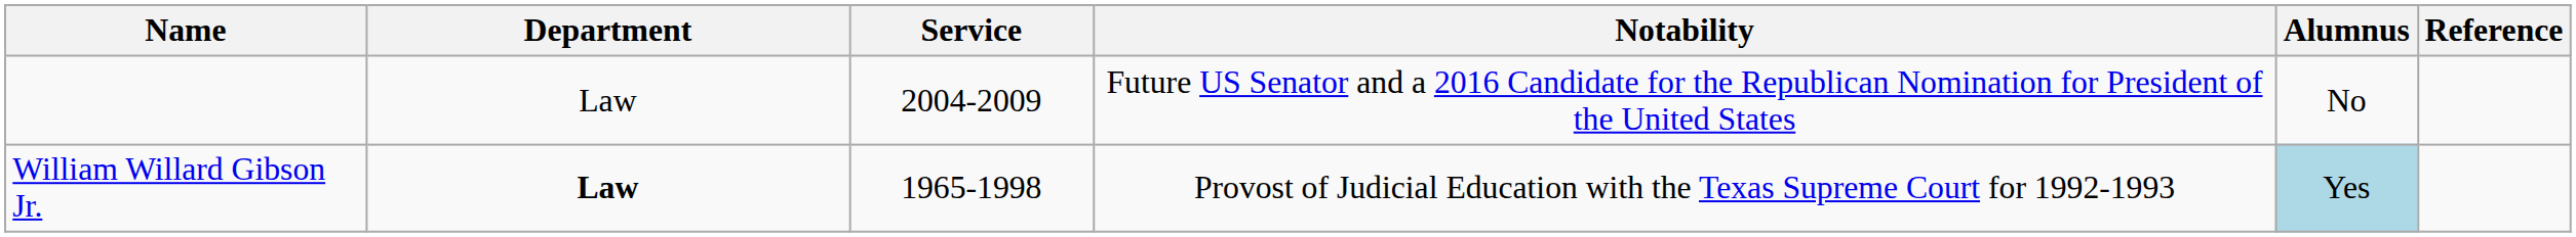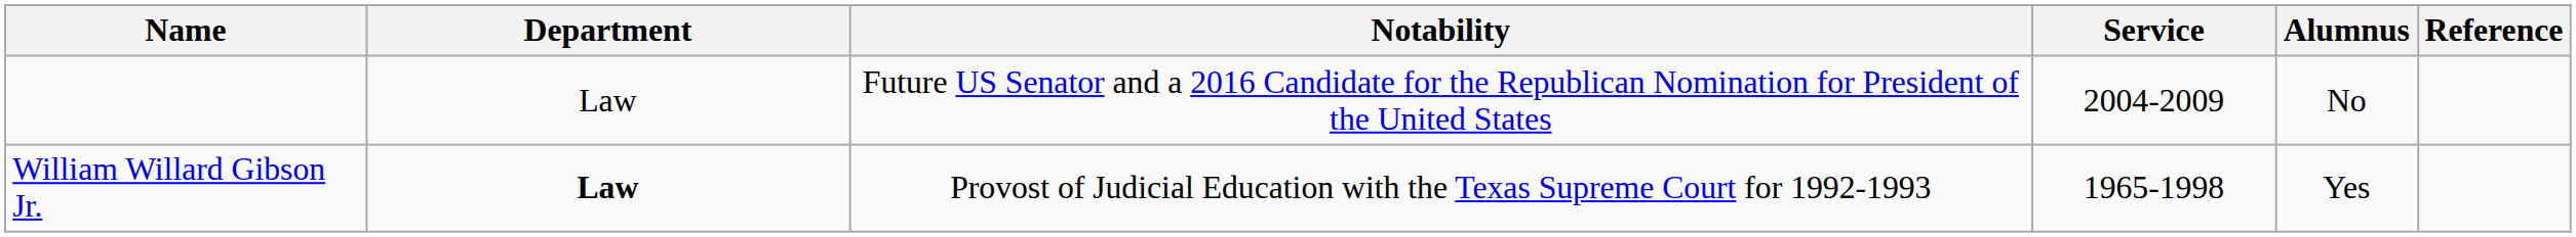 <table class="wikitable sortable" style="width:100%">
 <tr>
 <th style="width:15%;">Name</th>
 <th style="width:20%;">Department</th>
+<th style="width:50%;" class="unsortable">Notability</th>
 <th style="width:10%;">Service</th>
-<th style="width:50%;" class="unsortable">Notability</th>
 <th style="width:5%;">Alumnus</th>
 <th style="width:*;" class="unsortable">Reference</th>
 </tr>
 <tr>
 <td></td>
 <td style="text-align:center;">Law</td>
+<td style="text-align:center;">Future <a href='#'>US Senator</a> and a <a href='#'>2016 Candidate for the Republican Nomination for President of the United States</a></td>
 <td style="text-align:center;">2004-2009</td>
-<td style="text-align:center;">Future <a href='#'>US Senator</a> and a <a href='#'>2016 Candidate for the Republican Nomination for President of the United States</a></td>
 <td style="text-align:center;">No</td>
 <td style="text-align:center;"></td>
 </tr>
 <tr>
 <td><a href='#'>William Willard Gibson Jr.</a></td>
 <td style="text-align:center;"><strong>Law</strong></td>
+<td style="text-align:center;">Provost of Judicial Education with the <a href='#'>Texas Supreme Court</a> for 1992-1993</td>
 <td style="text-align:center;">1965-1998</td>
-<td style="text-align:center;">Provost of Judicial Education with the <a href='#'>Texas Supreme Court</a> for 1992-1993</td>
-<td style="background: lightblue; text-align:center;">Yes</td>
+<td style="text-align:center;">Yes</td>
 <td style="text-align:center;"></td>
 </tr>
 </table>
